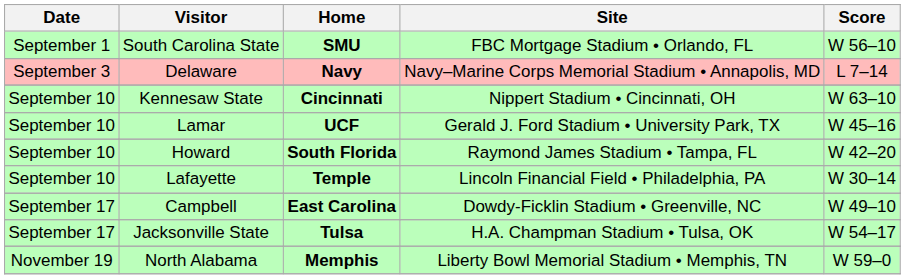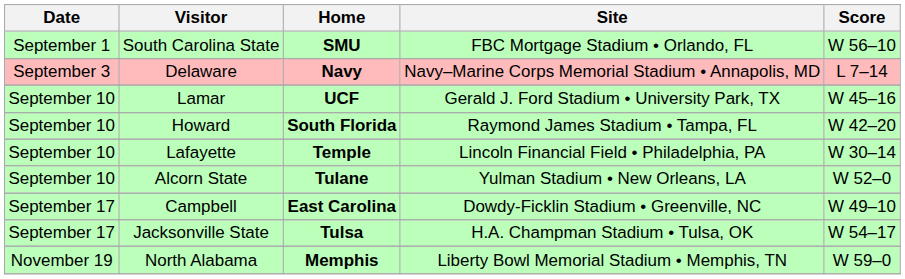 <table class="wikitable" style="text-align:center">
 <tr>
 <th>Date</th>
 <th>Visitor</th>
 <th>Home</th>
 <th>Site</th>
 <th>Score</th>
 </tr>
 <tr style="background:#bfb;">
 <td>September 1</td>
 <td>South Carolina State</td>
 <td><strong>SMU</strong></td>
 <td>FBC Mortgage Stadium • Orlando, FL</td>
 <td>W 56–10</td>
 </tr>
 <tr>
 </tr>
 <tr style="background:#fbb;">
 <td>September 3</td>
 <td>Delaware</td>
 <td><strong>Navy</strong></td>
 <td>Navy–Marine Corps Memorial Stadium • Annapolis, MD</td>
 <td>L 7–14</td>
 </tr>
 <tr>
-</tr>
-<tr style="background:#bfb;">
-<td>September 10</td>
-<td>Kennesaw State</td>
-<td><strong>Cincinnati</strong></td>
-<td>Nippert Stadium • Cincinnati, OH</td>
-<td>W 63–10</td>
 </tr>
 <tr>
 </tr>
 <tr style="background:#bfb;">
 <td>September 10</td>
 <td>Lamar</td>
 <td><strong>UCF</strong></td>
 <td>Gerald J. Ford Stadium • University Park, TX</td>
 <td>W 45–16</td>
 </tr>
 <tr>
 </tr>
 <tr style="background:#bfb;">
 <td>September 10</td>
 <td>Howard</td>
 <td><strong>South Florida</strong></td>
 <td>Raymond James Stadium • Tampa, FL</td>
 <td>W 42–20</td>
 </tr>
 <tr>
 </tr>
 <tr style="background:#bfb;">
 <td>September 10</td>
 <td>Lafayette</td>
 <td><strong>Temple</strong></td>
 <td>Lincoln Financial Field • Philadelphia, PA</td>
 <td>W 30–14</td>
 </tr>
 <tr>
+</tr>
+<tr style="background:#bfb;">
+<td>September 10</td>
+<td>Alcorn State</td>
+<td><strong>Tulane</strong></td>
+<td>Yulman Stadium • New Orleans, LA</td>
+<td>W 52–0</td>
 </tr>
 <tr>
 </tr>
 <tr style="background:#bfb;">
 <td>September 17</td>
 <td>Campbell</td>
 <td><strong>East Carolina</strong></td>
 <td>Dowdy-Ficklin Stadium • Greenville, NC</td>
 <td>W 49–10</td>
 </tr>
 <tr>
 </tr>
 <tr style="background:#bfb;">
 <td>September 17</td>
 <td>Jacksonville State</td>
 <td><strong>Tulsa</strong></td>
 <td>H.A. Champman Stadium • Tulsa, OK</td>
 <td>W 54–17</td>
 </tr>
 <tr>
 </tr>
 <tr style="background:#bfb;">
 <td>November 19</td>
 <td>North Alabama</td>
 <td><strong>Memphis</strong></td>
 <td>Liberty Bowl Memorial Stadium • Memphis, TN</td>
 <td>W 59–0</td>
 </tr>
 <tr>
 </tr>
 </table>
